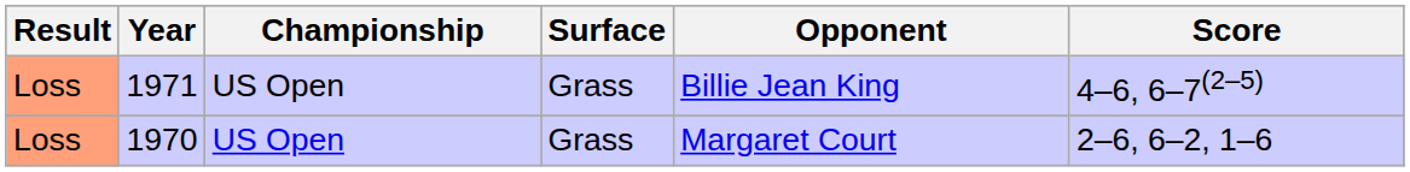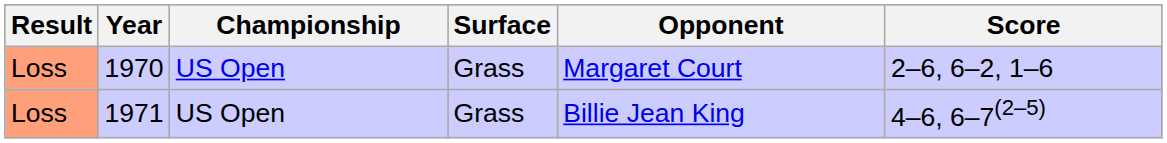 <table class="sortable wikitable">
 <tr>
 <th style="width:40px">Result</th>
 <th style="width:30px">Year</th>
 <th style="width:160px">Championship</th>
 <th style="width:50px">Surface</th>
 <th style="width:190px">Opponent</th>
 <th style="width:160px" class="unsortable">Score</th>
 </tr>
 <tr style="background:#ccf;">
 <td style="background:#ffa07a;">Loss</td>
+<td>1970</td>
+<td><a href='#'>US Open</a></td>
+<td>Grass</td>
+<td>  <a href='#'>Margaret Court</a></td>
+<td>2–6, 6–2, 1–6</td>
+</tr>
+<tr style="background:#ccf;">
+<td style="background:#ffa07a;">Loss</td>
 <td>1971</td>
 <td>US Open</td>
 <td>Grass</td>
 <td> <a href='#'>Billie Jean King</a></td>
 <td>4–6, 6–7<sup>(2–5)</sup></td>
 </tr>
-<tr style="background:#ccf;">
-<td style="background:#ffa07a;">Loss</td>
-<td>1970</td>
-<td><a href='#'>US Open</a></td>
-<td>Grass</td>
-<td>  <a href='#'>Margaret Court</a></td>
-<td>2–6, 6–2, 1–6</td>
-</tr>
 </table>
